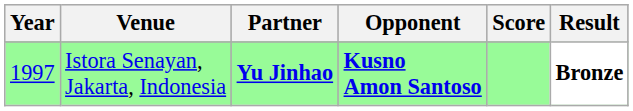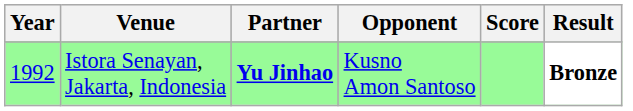 <table class="sortable wikitable" style="font-size: 90%;">
 <tr>
 <th>Year</th>
 <th>Venue</th>
 <th>Partner</th>
 <th>Opponent</th>
 <th>Score</th>
 <th>Result</th>
 </tr>
 <tr style="background:#98FB98">
-<td align="center"><a href='#'>1997</a></td>
+<td align="center"><a href='#'>1992</a></td>
 <td align="left"><a href='#'>Istora Senayan</a>,<br><a href='#'>Jakarta</a>, <a href='#'>Indonesia</a></td>
 <td align="left"><strong> <a href='#'>Yu Jinhao</a></strong></td>
-<td align="left"><strong> <a href='#'>Kusno</a> <br>  <a href='#'>Amon Santoso</a></strong></td>
+<td align="left"> <a href='#'>Kusno</a> <br>  <a href='#'>Amon Santoso</a></td>
 <td align="left"></td>
 <td style="text-align:left; background:white"> <strong>Bronze</strong></td>
 </tr>
 </table>
